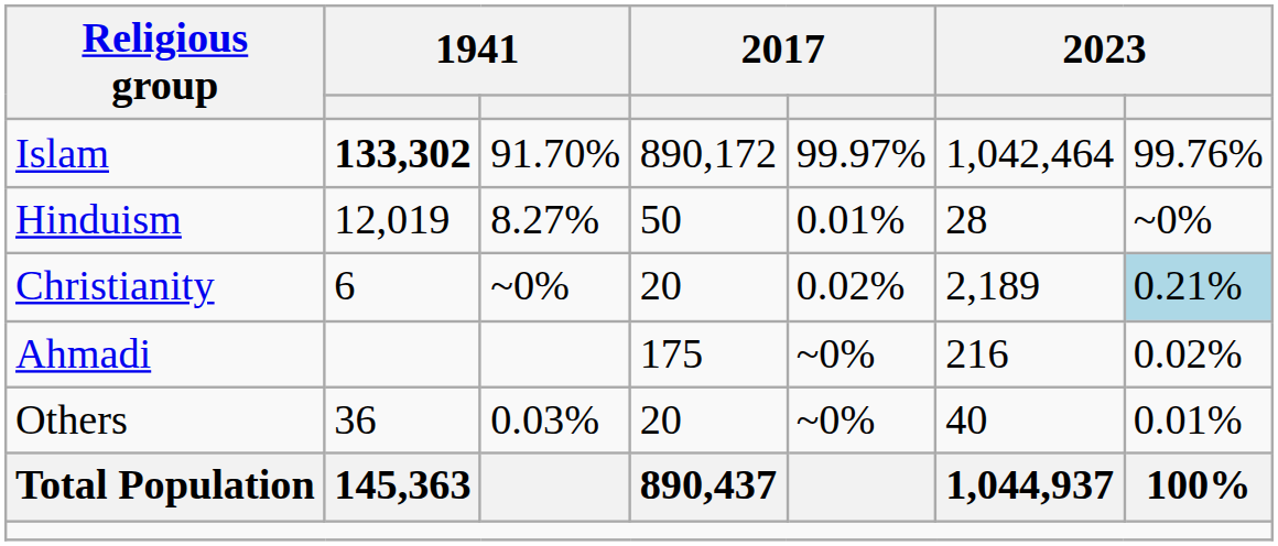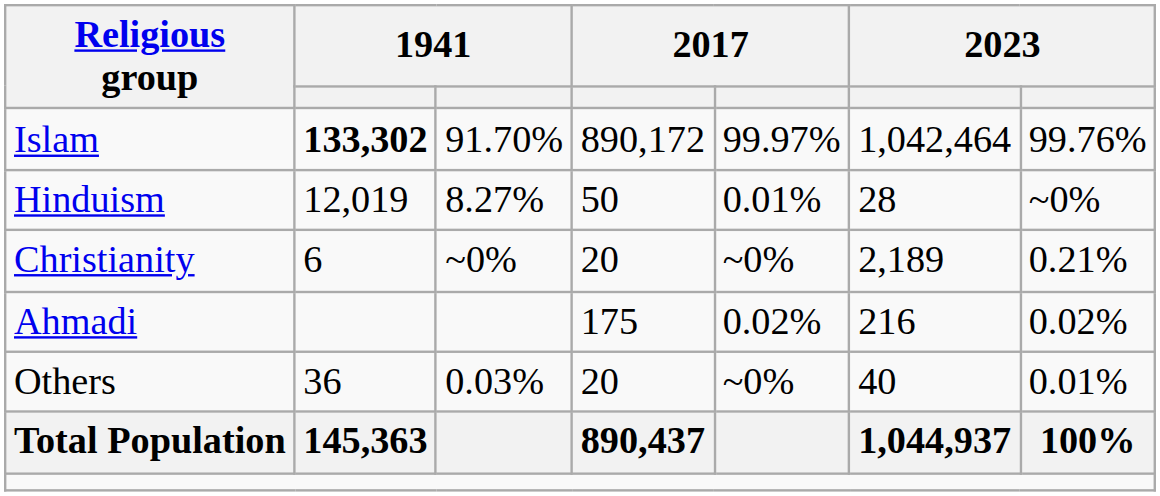 <table class="wikitable sortable">
 <tr>
 <th rowspan="2"><a href='#'>Religious</a><br>group</th>
 <th colspan="2">1941</th>
 <th colspan="2">2017</th>
 <th colspan="2">2023</th>
 </tr>
 <tr>
 <th><a href='#'></a></th>
 <th></th>
 <th></th>
 <th></th>
 <th></th>
 <th></th>
 </tr>
 <tr>
 <td><a href='#'>Islam</a> </td>
 <td><strong>133,302</strong></td>
 <td>91.70%</td>
 <td>890,172</td>
 <td>99.97%</td>
 <td>1,042,464</td>
 <td>99.76%</td>
 </tr>
 <tr>
 <td><a href='#'>Hinduism</a> </td>
 <td>12,019</td>
 <td>8.27%</td>
 <td>50</td>
 <td>0.01%</td>
 <td>28</td>
 <td>~0%</td>
 </tr>
 <tr>
 <td><a href='#'>Christianity</a> </td>
 <td>6</td>
 <td>~0%</td>
 <td>20</td>
-<td>0.02%</td>
+<td>~0%</td>
 <td>2,189</td>
-<td style="background: lightblue;">0.21%</td>
+<td>0.21%</td>
 </tr>
 <tr>
 <td><a href='#'>Ahmadi</a></td>
 <td></td>
 <td></td>
 <td>175</td>
-<td>~0%</td>
+<td>0.02%</td>
 <td>216</td>
 <td>0.02%</td>
 </tr>
 <tr>
 <td>Others</td>
 <td>36</td>
 <td>0.03%</td>
 <td>20</td>
 <td>~0%</td>
 <td>40</td>
 <td>0.01%</td>
 </tr>
 <tr>
 <th>Total Population</th>
 <th>145,363</th>
 <th></th>
 <th>890,437</th>
 <th></th>
 <th>1,044,937</th>
 <th>100%</th>
 </tr>
 <tr class="sortbottom">
 <td colspan="7"></td>
 </tr>
 </table>
